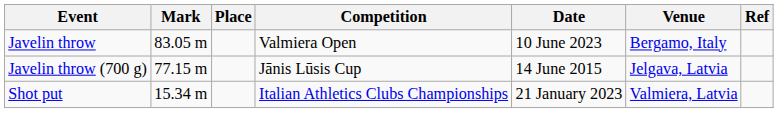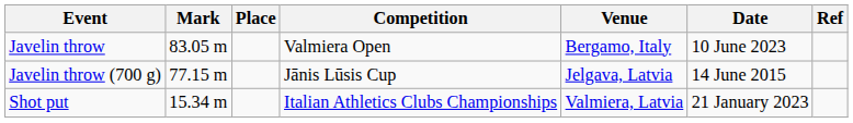 <table class="wikitable">
 <tr>
 <th>Event</th>
 <th>Mark</th>
 <th>Place</th>
 <th>Competition</th>
+<th>Venue</th>
 <th>Date</th>
-<th>Venue</th>
 <th>Ref</th>
 </tr>
 <tr>
 <td><a href='#'>Javelin throw</a></td>
 <td>83.05 m</td>
 <td align=center></td>
 <td>Valmiera Open</td>
+<td><a href='#'>Bergamo, Italy</a></td>
 <td>10 June 2023</td>
-<td><a href='#'>Bergamo, Italy</a></td>
 <td></td>
 </tr>
 <tr>
 <td><a href='#'>Javelin throw</a> (700 g)</td>
 <td>77.15 m </td>
 <td align=center></td>
 <td>Jānis Lūsis Cup</td>
+<td><a href='#'>Jelgava, Latvia</a></td>
 <td>14 June 2015</td>
-<td><a href='#'>Jelgava, Latvia</a></td>
 <td></td>
 </tr>
 <tr>
 <td><a href='#'>Shot put</a></td>
 <td>15.34 m </td>
 <td align=center></td>
 <td><a href='#'>Italian Athletics Clubs Championships</a></td>
+<td><a href='#'>Valmiera, Latvia</a></td>
 <td>21 January 2023</td>
-<td><a href='#'>Valmiera, Latvia</a></td>
 <td></td>
 </tr>
 </table>
